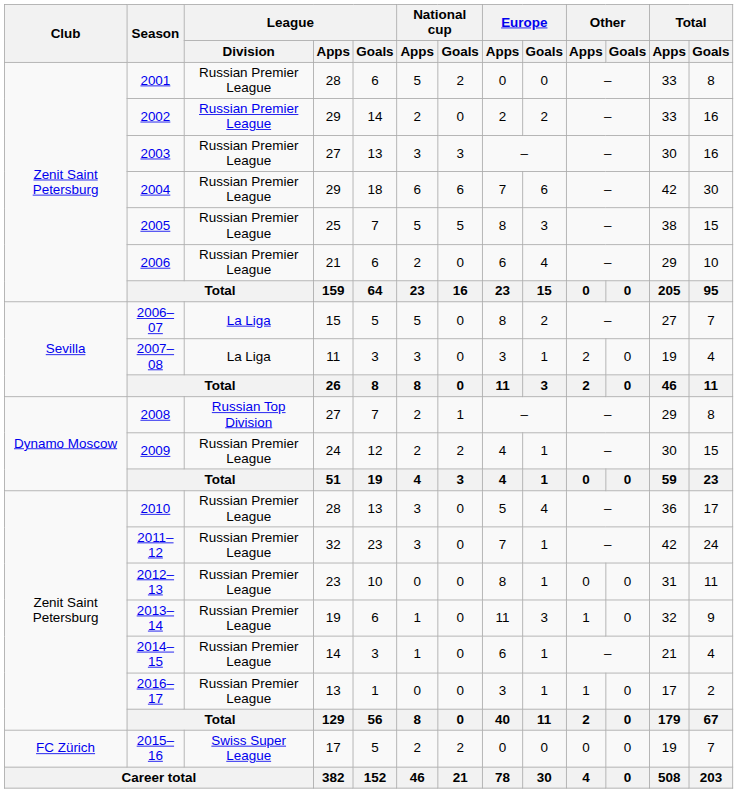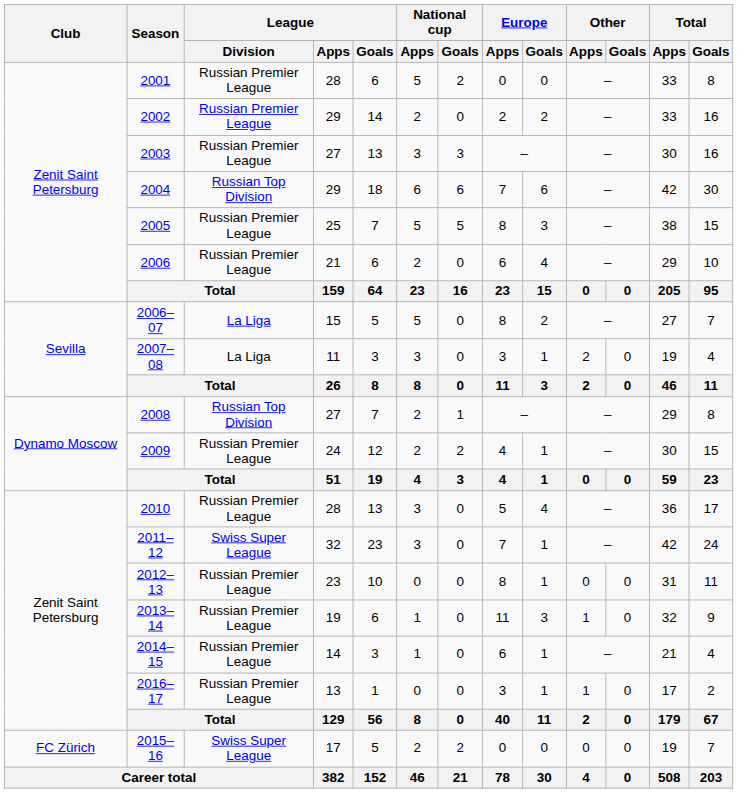 <table class="wikitable" style="text-align:center">
 <tr>
 <th rowspan="2">Club</th>
 <th rowspan="2">Season</th>
 <th colspan="3">League</th>
 <th colspan="2">National cup</th>
 <th colspan="2"><a href='#'>Europe</a></th>
 <th colspan="2">Other</th>
 <th colspan="2">Total</th>
 </tr>
 <tr>
 <th>Division</th>
 <th>Apps</th>
 <th>Goals</th>
 <th>Apps</th>
 <th>Goals</th>
 <th>Apps</th>
 <th>Goals</th>
 <th>Apps</th>
 <th>Goals</th>
 <th>Apps</th>
 <th>Goals</th>
 </tr>
 <tr>
 <td rowspan="7"><a href='#'>Zenit Saint Petersburg</a></td>
 <td><a href='#'>2001</a></td>
 <td>Russian Premier League</td>
 <td>28</td>
 <td>6</td>
 <td>5</td>
 <td>2</td>
 <td>0</td>
 <td>0</td>
 <td colspan="2">–</td>
 <td>33</td>
 <td>8</td>
 </tr>
 <tr>
 <td><a href='#'>2002</a></td>
 <td><a href='#'>Russian Premier League</a></td>
 <td>29</td>
 <td>14</td>
 <td>2</td>
 <td>0</td>
 <td>2</td>
 <td>2</td>
 <td colspan="2">–</td>
 <td>33</td>
 <td>16</td>
 </tr>
 <tr>
 <td><a href='#'>2003</a></td>
 <td>Russian Premier League</td>
 <td>27</td>
 <td>13</td>
 <td>3</td>
 <td>3</td>
 <td colspan="2">–</td>
 <td colspan="2">–</td>
 <td>30</td>
 <td>16</td>
 </tr>
 <tr>
 <td><a href='#'>2004</a></td>
-<td>Russian Premier League</td>
+<td><a href='#'>Russian Top Division</a></td>
 <td>29</td>
 <td>18</td>
 <td>6</td>
 <td>6</td>
 <td>7</td>
 <td>6</td>
 <td colspan="2">–</td>
 <td>42</td>
 <td>30</td>
 </tr>
 <tr>
 <td><a href='#'>2005</a></td>
 <td>Russian Premier League</td>
 <td>25</td>
 <td>7</td>
 <td>5</td>
 <td>5</td>
 <td>8</td>
 <td>3</td>
 <td colspan="2">–</td>
 <td>38</td>
 <td>15</td>
 </tr>
 <tr>
 <td><a href='#'>2006</a></td>
 <td>Russian Premier League</td>
 <td>21</td>
 <td>6</td>
 <td>2</td>
 <td>0</td>
 <td>6</td>
 <td>4</td>
 <td colspan="2">–</td>
 <td>29</td>
 <td>10</td>
 </tr>
 <tr>
 <th colspan="2">Total</th>
 <th>159</th>
 <th>64</th>
 <th>23</th>
 <th>16</th>
 <th>23</th>
 <th>15</th>
 <th>0</th>
 <th>0</th>
 <th>205</th>
 <th>95</th>
 </tr>
 <tr>
 <td rowspan="3"><a href='#'>Sevilla</a></td>
 <td><a href='#'>2006–07</a></td>
 <td><a href='#'>La Liga</a></td>
 <td>15</td>
 <td>5</td>
 <td>5</td>
 <td>0</td>
 <td>8</td>
 <td>2</td>
 <td colspan="2">–</td>
 <td>27</td>
 <td>7</td>
 </tr>
 <tr>
 <td><a href='#'>2007–08</a></td>
 <td>La Liga</td>
 <td>11</td>
 <td>3</td>
 <td>3</td>
 <td>0</td>
 <td>3</td>
 <td>1</td>
 <td>2</td>
 <td>0</td>
 <td>19</td>
 <td>4</td>
 </tr>
 <tr>
 <th colspan="2">Total</th>
 <th>26</th>
 <th>8</th>
 <th>8</th>
 <th>0</th>
 <th>11</th>
 <th>3</th>
 <th>2</th>
 <th>0</th>
 <th>46</th>
 <th>11</th>
 </tr>
 <tr>
 <td rowspan="3"><a href='#'>Dynamo Moscow</a></td>
 <td><a href='#'>2008</a></td>
 <td><a href='#'>Russian Top Division</a></td>
 <td>27</td>
 <td>7</td>
 <td>2</td>
 <td>1</td>
 <td colspan="2">–</td>
 <td colspan="2">–</td>
 <td>29</td>
 <td>8</td>
 </tr>
 <tr>
 <td><a href='#'>2009</a></td>
 <td>Russian Premier League</td>
 <td>24</td>
 <td>12</td>
 <td>2</td>
 <td>2</td>
 <td>4</td>
 <td>1</td>
 <td colspan="2">–</td>
 <td>30</td>
 <td>15</td>
 </tr>
 <tr>
 <th colspan="2">Total</th>
 <th>51</th>
 <th>19</th>
 <th>4</th>
 <th>3</th>
 <th>4</th>
 <th>1</th>
 <th>0</th>
 <th>0</th>
 <th>59</th>
 <th>23</th>
 </tr>
 <tr>
 <td rowspan="7">Zenit Saint Petersburg</td>
 <td><a href='#'>2010</a></td>
 <td>Russian Premier League</td>
 <td>28</td>
 <td>13</td>
 <td>3</td>
 <td>0</td>
 <td>5</td>
 <td>4</td>
 <td colspan="2">–</td>
 <td>36</td>
 <td>17</td>
 </tr>
 <tr>
 <td><a href='#'>2011–12</a></td>
-<td>Russian Premier League</td>
+<td><a href='#'>Swiss Super League</a></td>
 <td>32</td>
 <td>23</td>
 <td>3</td>
 <td>0</td>
 <td>7</td>
 <td>1</td>
 <td colspan="2">–</td>
 <td>42</td>
 <td>24</td>
 </tr>
 <tr>
 <td><a href='#'>2012–13</a></td>
 <td>Russian Premier League</td>
 <td>23</td>
 <td>10</td>
 <td>0</td>
 <td>0</td>
 <td>8</td>
 <td>1</td>
 <td>0</td>
 <td>0</td>
 <td>31</td>
 <td>11</td>
 </tr>
 <tr>
 <td><a href='#'>2013–14</a></td>
 <td>Russian Premier League</td>
 <td>19</td>
 <td>6</td>
 <td>1</td>
 <td>0</td>
 <td>11</td>
 <td>3</td>
 <td>1</td>
 <td>0</td>
 <td>32</td>
 <td>9</td>
 </tr>
 <tr>
 <td><a href='#'>2014–15</a></td>
 <td>Russian Premier League</td>
 <td>14</td>
 <td>3</td>
 <td>1</td>
 <td>0</td>
 <td>6</td>
 <td>1</td>
 <td colspan="2">–</td>
 <td>21</td>
 <td>4</td>
 </tr>
 <tr>
 <td><a href='#'>2016–17</a></td>
 <td>Russian Premier League</td>
 <td>13</td>
 <td>1</td>
 <td>0</td>
 <td>0</td>
 <td>3</td>
 <td>1</td>
 <td>1</td>
 <td>0</td>
 <td>17</td>
 <td>2</td>
 </tr>
 <tr>
 <th colspan="2">Total</th>
 <th>129</th>
 <th>56</th>
 <th>8</th>
 <th>0</th>
 <th>40</th>
 <th>11</th>
 <th>2</th>
 <th>0</th>
 <th>179</th>
 <th>67</th>
 </tr>
 <tr>
 <td><a href='#'>FC Zürich</a></td>
 <td><a href='#'>2015–16</a></td>
 <td><a href='#'>Swiss Super League</a></td>
 <td>17</td>
 <td>5</td>
 <td>2</td>
 <td>2</td>
 <td>0</td>
 <td>0</td>
 <td>0</td>
 <td>0</td>
 <td>19</td>
 <td>7</td>
 </tr>
 <tr>
 <th colspan="3">Career total</th>
 <th>382</th>
 <th>152</th>
 <th>46</th>
 <th>21</th>
 <th>78</th>
 <th>30</th>
 <th>4</th>
 <th>0</th>
 <th>508</th>
 <th>203</th>
 </tr>
 </table>
